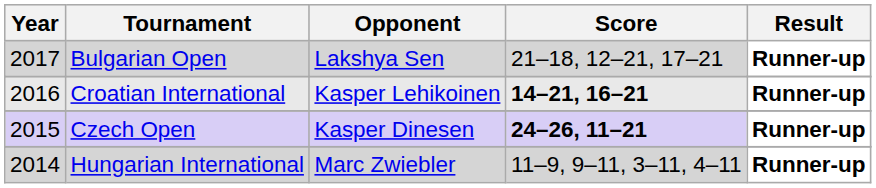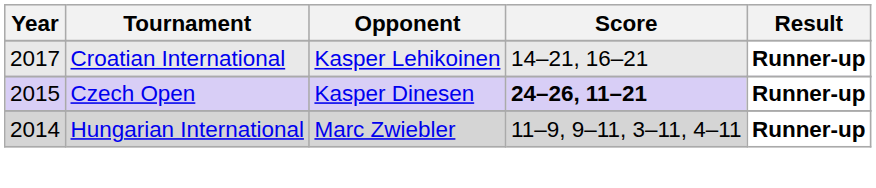 <table class="sortable wikitable" style="font-size: 90%;">
 <tr>
 <th>Year</th>
 <th>Tournament</th>
 <th>Opponent</th>
 <th>Score</th>
 <th>Result</th>
 </tr>
-<tr style="background:#D5D5D5">
-<td align="center">2017</td>
-<td align="left"><a href='#'>Bulgarian Open</a></td>
-<td align="left"> <a href='#'>Lakshya Sen</a></td>
-<td align="left">21–18, 12–21, 17–21</td>
-<td style="text-align:left; background:white"> <strong>Runner-up</strong></td>
-</tr>
 <tr>
 </tr>
 <tr style="background:#E9E9E9">
-<td align="center">2016</td>
+<td align="center">2017</td>
 <td align="left"><a href='#'>Croatian International</a></td>
 <td align="left"> <a href='#'>Kasper Lehikoinen</a></td>
-<td align="left"><strong>14–21, 16–21</strong></td>
+<td align="left">14–21, 16–21</td>
 <td style="text-align:left; background:white"> <strong>Runner-up</strong></td>
 </tr>
 <tr>
 </tr>
 <tr style="background:#D8CEF6">
 <td align="center">2015</td>
 <td align="left"><a href='#'>Czech Open</a></td>
 <td align="left"> <a href='#'>Kasper Dinesen</a></td>
 <td align="left"><strong>24–26, 11–21</strong></td>
 <td style="text-align:left; background:white"> <strong>Runner-up</strong></td>
 </tr>
 <tr>
 </tr>
 <tr style="background:#D5D5D5">
 <td align="center">2014</td>
 <td align="left"><a href='#'>Hungarian International</a></td>
 <td align="left"> <a href='#'>Marc Zwiebler</a></td>
 <td align="left">11–9, 9–11, 3–11, 4–11</td>
 <td style="text-align:left; background:white"> <strong>Runner-up</strong></td>
 </tr>
 </table>
